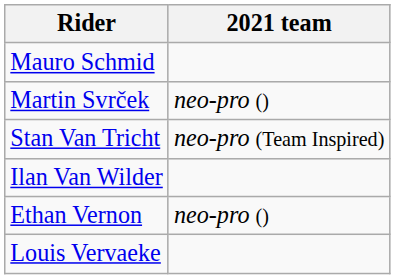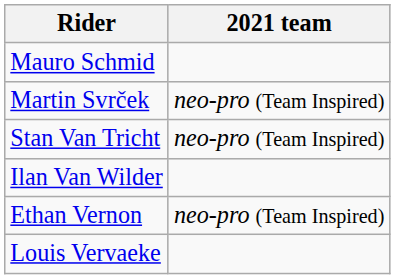 <table class="wikitable">
 <tr>
 <th>Rider</th>
 <th>2021 team</th>
 </tr>
 <tr>
 <td><a href='#'>Mauro Schmid</a></td>
 <td></td>
 </tr>
 <tr>
 <td><a href='#'>Martin Svrček</a></td>
-<td><em>neo-pro</em> <small>()</small></td>
+<td><em>neo-pro</em> <small>(Team Inspired)</small></td>
 </tr>
 <tr>
 <td><a href='#'>Stan Van Tricht</a></td>
 <td><em>neo-pro</em> <small>(Team Inspired)</small></td>
 </tr>
 <tr>
 <td><a href='#'>Ilan Van Wilder</a></td>
 <td></td>
 </tr>
 <tr>
 <td><a href='#'>Ethan Vernon</a></td>
-<td><em>neo-pro</em> <small>()</small></td>
+<td><em>neo-pro</em> <small>(Team Inspired)</small></td>
 </tr>
 <tr>
 <td><a href='#'>Louis Vervaeke</a></td>
 <td></td>
 </tr>
 </table>
